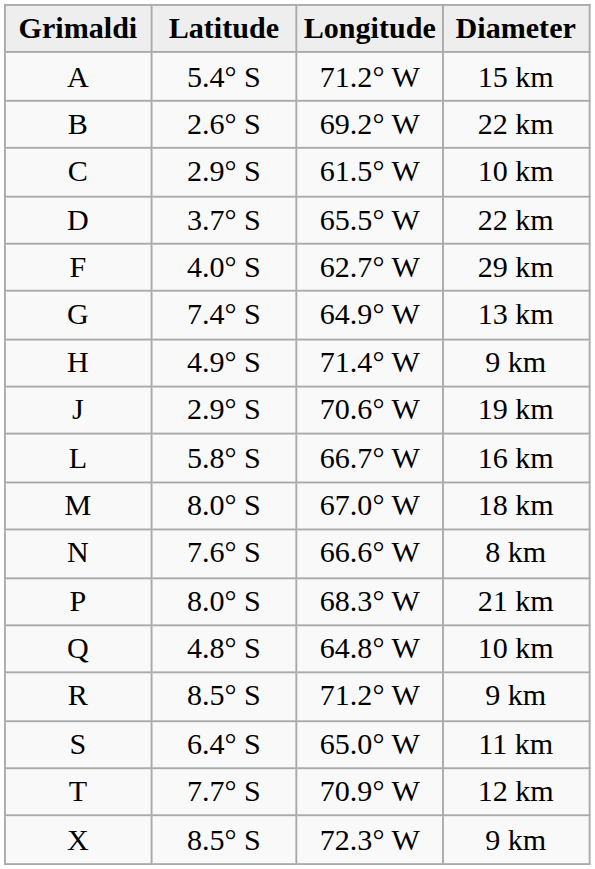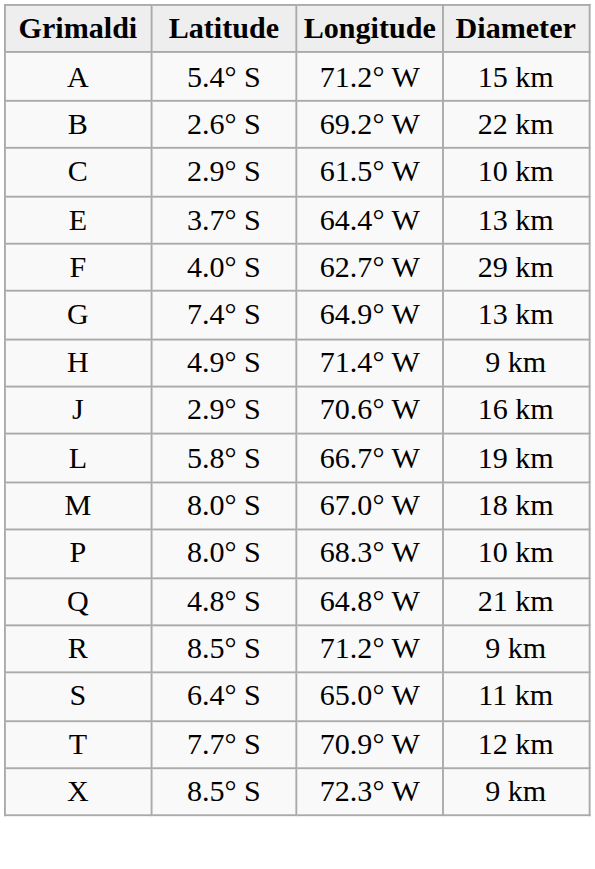 <table class="wikitable">
 <tr>
 <th width="25%" style="background:#eeeeee;">Grimaldi</th>
 <th width="25%" style="background:#eeeeee;">Latitude</th>
 <th width="25%" style="background:#eeeeee;">Longitude</th>
 <th width="25%" style="background:#eeeeee;">Diameter</th>
 </tr>
 <tr>
 <td align="center">A</td>
 <td align="center">5.4° S</td>
 <td align="center">71.2° W</td>
 <td align="center">15 km</td>
 </tr>
 <tr>
 <td align="center">B</td>
 <td align="center">2.6° S</td>
 <td align="center">69.2° W</td>
 <td align="center">22 km</td>
 </tr>
 <tr>
 <td align="center">C</td>
 <td align="center">2.9° S</td>
 <td align="center">61.5° W</td>
 <td align="center">10 km</td>
 </tr>
 <tr>
-<td align="center">D</td>
+<td align="center">E</td>
 <td align="center">3.7° S</td>
-<td align="center">65.5° W</td>
-<td align="center">22 km</td>
+<td align="center">64.4° W</td>
+<td align="center">13 km</td>
 </tr>
 <tr>
 <td align="center">F</td>
 <td align="center">4.0° S</td>
 <td align="center">62.7° W</td>
 <td align="center">29 km</td>
 </tr>
 <tr>
 <td align="center">G</td>
 <td align="center">7.4° S</td>
 <td align="center">64.9° W</td>
 <td align="center">13 km</td>
 </tr>
 <tr>
 <td align="center">H</td>
 <td align="center">4.9° S</td>
 <td align="center">71.4° W</td>
 <td align="center">9 km</td>
 </tr>
 <tr>
 <td align="center">J</td>
 <td align="center">2.9° S</td>
 <td align="center">70.6° W</td>
-<td align="center">19 km</td>
+<td align="center">16 km</td>
 </tr>
 <tr>
 <td align="center">L</td>
 <td align="center">5.8° S</td>
 <td align="center">66.7° W</td>
-<td align="center">16 km</td>
+<td align="center">19 km</td>
 </tr>
 <tr>
 <td align="center">M</td>
 <td align="center">8.0° S</td>
 <td align="center">67.0° W</td>
 <td align="center">18 km</td>
 </tr>
 <tr>
-<td align="center">N</td>
-<td align="center">7.6° S</td>
-<td align="center">66.6° W</td>
-<td align="center">8 km</td>
-</tr>
-<tr>
 <td align="center">P</td>
 <td align="center">8.0° S</td>
 <td align="center">68.3° W</td>
-<td align="center">21 km</td>
+<td align="center">10 km</td>
 </tr>
 <tr>
 <td align="center">Q</td>
 <td align="center">4.8° S</td>
 <td align="center">64.8° W</td>
-<td align="center">10 km</td>
+<td align="center">21 km</td>
 </tr>
 <tr>
 <td align="center">R</td>
 <td align="center">8.5° S</td>
 <td align="center">71.2° W</td>
 <td align="center">9 km</td>
 </tr>
 <tr>
 <td align="center">S</td>
 <td align="center">6.4° S</td>
 <td align="center">65.0° W</td>
 <td align="center">11 km</td>
 </tr>
 <tr>
 <td align="center">T</td>
 <td align="center">7.7° S</td>
 <td align="center">70.9° W</td>
 <td align="center">12 km</td>
 </tr>
 <tr>
 <td align="center">X</td>
 <td align="center">8.5° S</td>
 <td align="center">72.3° W</td>
 <td align="center">9 km</td>
 </tr>
 </table>
